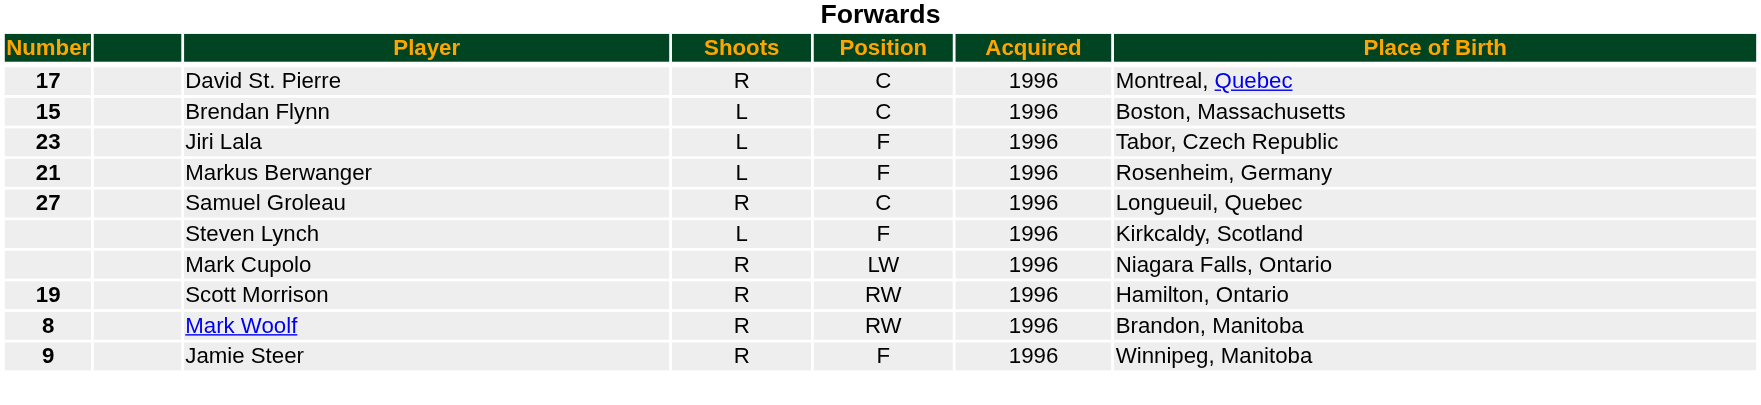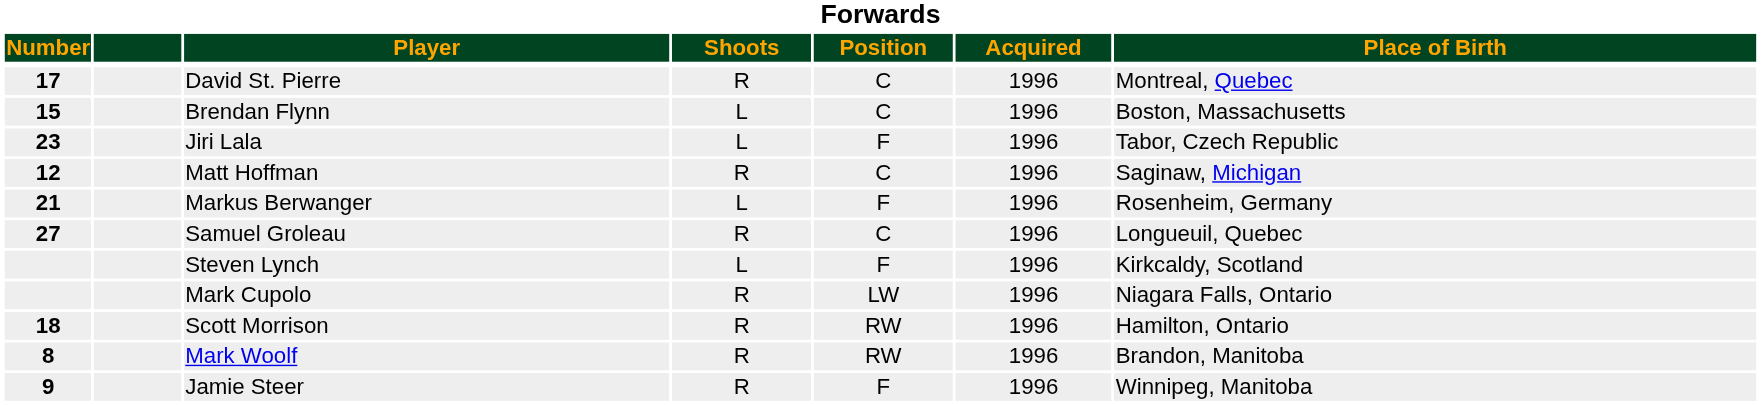 <table class="toccolours" style="width:100%">
 <tr>
 <th colspan=7><big>Forwards </big></th>
 </tr>
 <tr style="background:#014421; color:#FFA500">
 <th width=5%>Number</th>
 <th width=5%></th>
 <th !width=15%>Player</th>
 <th width=8%>Shoots</th>
 <th width=8%>Position</th>
 <th width=9%>Acquired</th>
 <th width=37%>Place of Birth</th>
 </tr>
 <tr>
 </tr>
 <tr style="background:#eee">
 <td align=center><strong>17</strong></td>
 <td align=center></td>
 <td>David St. Pierre</td>
 <td align=center>R</td>
 <td align=center>C</td>
 <td align=center>1996</td>
 <td>Montreal, <a href='#'>Quebec</a></td>
 </tr>
 <tr style="background:#eee">
 <td align=center><strong>15</strong></td>
 <td align=center></td>
 <td>Brendan Flynn</td>
 <td align=center>L</td>
 <td align=center>C</td>
 <td align=center>1996</td>
 <td>Boston, Massachusetts</td>
 </tr>
 <tr style="background:#eee">
 <td align=center><strong>23</strong></td>
 <td align=center></td>
 <td>Jiri Lala</td>
 <td align=center>L</td>
 <td align=center>F</td>
 <td align=center>1996</td>
 <td>Tabor, Czech Republic</td>
 </tr>
 <tr style="background:#eee">
+<td align=center><strong>12</strong></td>
+<td align=center></td>
+<td>Matt Hoffman</td>
+<td align=center>R</td>
+<td align=center>C</td>
+<td align=center>1996</td>
+<td>Saginaw, <a href='#'>Michigan</a></td>
+</tr>
+<tr style="background:#eee">
 <td align=center><strong>21</strong></td>
 <td align=center></td>
 <td>Markus Berwanger</td>
 <td align=center>L</td>
 <td align=center>F</td>
 <td align=center>1996</td>
 <td>Rosenheim, Germany</td>
 </tr>
 <tr style="background:#eee">
 <td align=center><strong>27</strong></td>
 <td align=center></td>
 <td>Samuel Groleau</td>
 <td align=center>R</td>
 <td align=center>C</td>
 <td align=center>1996</td>
 <td>Longueuil, Quebec</td>
 </tr>
 <tr style="background:#eee">
 <td align=center></td>
 <td align=center></td>
 <td>Steven Lynch</td>
 <td align=center>L</td>
 <td align=center>F</td>
 <td align=center>1996</td>
 <td>Kirkcaldy, Scotland</td>
 </tr>
 <tr style="background:#eee">
 <td align=center></td>
 <td align=center></td>
 <td>Mark Cupolo</td>
 <td align=center>R</td>
 <td align=center>LW</td>
 <td align=center>1996</td>
 <td>Niagara Falls, Ontario</td>
 </tr>
 <tr style="background:#eee">
-<td align=center><strong>19</strong></td>
+<td align=center><strong>18</strong></td>
 <td align=center></td>
 <td>Scott Morrison</td>
 <td align=center>R</td>
 <td align=center>RW</td>
 <td align=center>1996</td>
 <td>Hamilton, Ontario</td>
 </tr>
 <tr style="background:#eee">
 <td align=center><strong>8</strong></td>
 <td align=center></td>
 <td><a href='#'>Mark Woolf</a></td>
 <td align=center>R</td>
 <td align=center>RW</td>
 <td align=center>1996</td>
 <td>Brandon, Manitoba</td>
 </tr>
 <tr style="background:#eee">
 <td align=center><strong>9</strong></td>
 <td align=center></td>
 <td>Jamie Steer</td>
 <td align=center>R</td>
 <td align=center>F</td>
 <td align=center>1996</td>
 <td>Winnipeg, Manitoba</td>
 </tr>
 </table>
